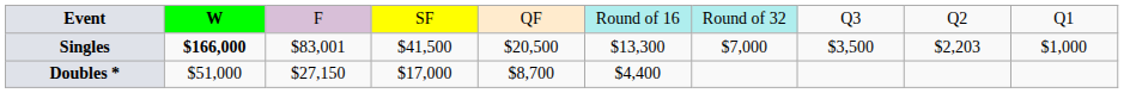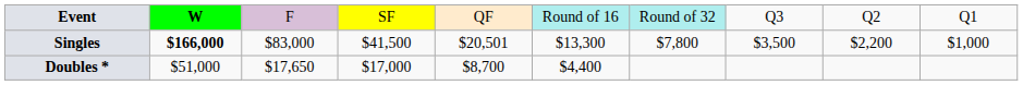 <table class=wikitable style=font-size:90%;text-align:center>
 <tr>
 <td style="width:130px; background:#dfe2e9;"><strong>Event</strong></td>
 <td style="width:80px; background:lime;"><strong>W</strong></td>
 <td style="width:85px; background:thistle;">F</td>
 <td style="width:85px; background:#ff0;">SF</td>
 <td style="width:85px; background:#ffebcd;">QF</td>
 <td style="width:85px; background:#afeeee;">Round of 16</td>
 <td style="width:85px; background:#afeeee;">Round of 32</td>
 <td width=85>Q3</td>
 <td width=85>Q2</td>
 <td width=85>Q1</td>
 </tr>
 <tr>
 <td style="background:#dfe2e9;"><strong>Singles</strong></td>
 <td><strong>$166,000</strong></td>
-<td>$83,001</td>
+<td>$83,000</td>
 <td>$41,500</td>
-<td>$20,500</td>
+<td>$20,501</td>
 <td>$13,300</td>
-<td>$7,000</td>
+<td>$7,800</td>
 <td>$3,500</td>
-<td>$2,203</td>
+<td>$2,200</td>
 <td>$1,000</td>
 </tr>
 <tr>
 <td style="background:#dfe2e9;"><strong>Doubles *</strong></td>
 <td>$51,000</td>
-<td>$27,150</td>
+<td>$17,650</td>
 <td>$17,000</td>
 <td>$8,700</td>
 <td>$4,400</td>
 <td></td>
 <td></td>
 <td></td>
 <td></td>
 </tr>
 </table>
